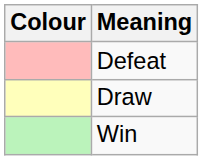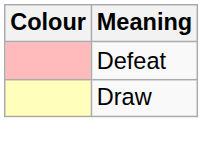 <table Class="wikitable">
 <tr>
 <th scope=col>Colour</th>
 <th scope=col>Meaning</th>
 </tr>
 <tr>
 <td bgcolor=#FFBBBB></td>
 <td>Defeat</td>
 </tr>
 <tr>
 <td bgcolor=#FFFFBB></td>
 <td>Draw</td>
 </tr>
-<tr>
-<td bgcolor=#BBF3BB></td>
-<td>Win</td>
-</tr>
 </table>
